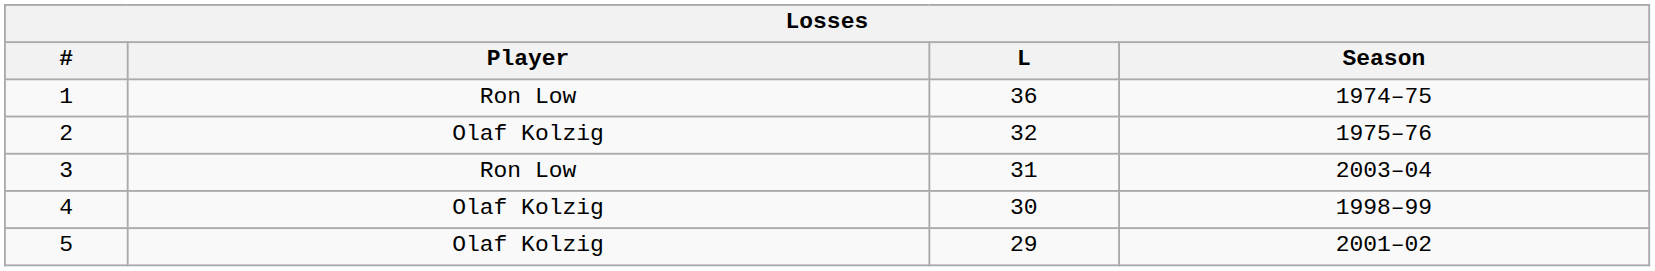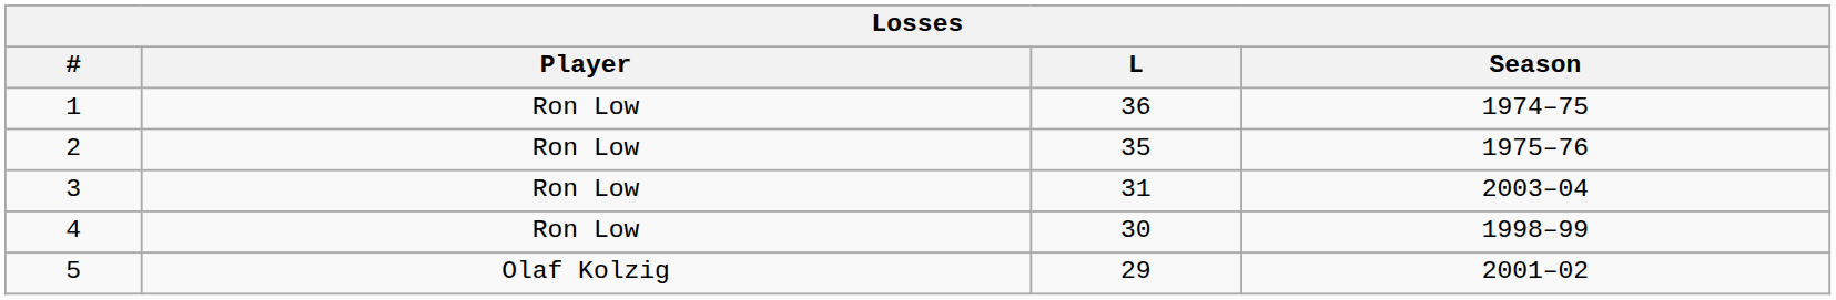 <table class="wikitable" style="text-align: center; font-size: 95%" width="70%">
 <tr>
 <th colspan="4">Losses</th>
 </tr>
 <tr>
 <th>#</th>
 <th>Player</th>
 <th>L</th>
 <th>Season</th>
 </tr>
 <tr>
 <td>1</td>
 <td>Ron Low</td>
 <td>36</td>
 <td>1974–75</td>
 </tr>
 <tr>
 <td>2</td>
-<td>Olaf Kolzig</td>
-<td>32</td>
+<td>Ron Low</td>
+<td>35</td>
 <td>1975–76</td>
 </tr>
 <tr>
 <td>3</td>
 <td>Ron Low</td>
 <td>31</td>
 <td>2003–04</td>
 </tr>
 <tr>
 <td>4</td>
-<td>Olaf Kolzig</td>
+<td>Ron Low</td>
 <td>30</td>
 <td>1998–99</td>
 </tr>
 <tr>
 <td>5</td>
 <td>Olaf Kolzig</td>
 <td>29</td>
 <td>2001–02</td>
 </tr>
 </table>
